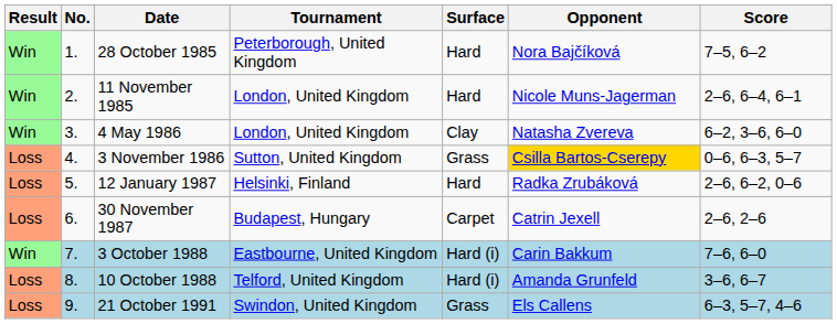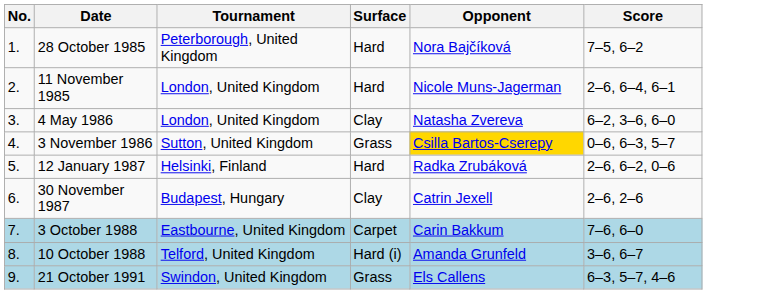 <table class="sortable wikitable" style="font-size:97%;">
 <tr>
-<th>Result</th>
 <th width=20>No.</th>
 <th width=125>Date</th>
 <th width=200>Tournament</th>
 <th width=55>Surface</th>
 <th width=180>Opponent</th>
 <th class="unsortable" width=120>Score</th>
 </tr>
 <tr>
-<td style="background:#98fb98;">Win</td>
 <td>1.</td>
 <td>28 October 1985</td>
 <td><a href='#'>Peterborough</a>, United Kingdom</td>
 <td>Hard</td>
 <td> <a href='#'>Nora Bajčíková</a></td>
 <td>7–5, 6–2</td>
 </tr>
 <tr>
-<td style="background:#98fb98;">Win</td>
 <td>2.</td>
 <td>11 November 1985</td>
 <td><a href='#'>London</a>, United Kingdom</td>
 <td>Hard</td>
 <td> <a href='#'>Nicole Muns-Jagerman</a></td>
 <td>2–6, 6–4, 6–1</td>
 </tr>
 <tr>
-<td style="background:#98fb98;">Win</td>
 <td>3.</td>
 <td>4 May 1986</td>
 <td><a href='#'>London</a>, United Kingdom</td>
 <td>Clay</td>
 <td> <a href='#'>Natasha Zvereva</a></td>
 <td>6–2, 3–6, 6–0</td>
 </tr>
 <tr>
-<td style="background:#ffa07a;">Loss</td>
 <td>4.</td>
 <td>3 November 1986</td>
 <td><a href='#'>Sutton</a>, United Kingdom</td>
 <td>Grass</td>
 <td style="background: gold;"> <a href='#'>Csilla Bartos-Cserepy</a></td>
 <td>0–6, 6–3, 5–7</td>
 </tr>
 <tr>
-<td style="background:#ffa07a;">Loss</td>
 <td>5.</td>
 <td>12 January 1987</td>
 <td><a href='#'>Helsinki</a>, Finland</td>
 <td>Hard</td>
 <td> <a href='#'>Radka Zrubáková</a></td>
 <td>2–6, 6–2, 0–6</td>
 </tr>
 <tr>
-<td style="background:#ffa07a;">Loss</td>
 <td>6.</td>
 <td>30 November 1987</td>
 <td><a href='#'>Budapest</a>, Hungary</td>
-<td>Carpet</td>
+<td>Clay</td>
 <td> <a href='#'>Catrin Jexell</a></td>
 <td>2–6, 2–6</td>
 </tr>
 <tr style="background:lightblue;">
-<td style="background:#98fb98;">Win</td>
 <td>7.</td>
 <td>3 October 1988</td>
 <td><a href='#'>Eastbourne</a>, United Kingdom</td>
-<td>Hard (i)</td>
+<td>Carpet</td>
 <td> <a href='#'>Carin Bakkum</a></td>
 <td>7–6, 6–0</td>
 </tr>
 <tr style="background:lightblue;">
-<td style="background:#ffa07a;">Loss</td>
 <td>8.</td>
 <td>10 October 1988</td>
 <td><a href='#'>Telford</a>, United Kingdom</td>
 <td>Hard (i)</td>
 <td> <a href='#'>Amanda Grunfeld</a></td>
 <td>3–6, 6–7</td>
 </tr>
 <tr style="background:lightblue;">
-<td style="background:#ffa07a;">Loss</td>
 <td>9.</td>
 <td>21 October 1991</td>
 <td><a href='#'>Swindon</a>, United Kingdom</td>
 <td>Grass</td>
 <td> <a href='#'>Els Callens</a></td>
 <td>6–3, 5–7, 4–6</td>
 </tr>
 </table>
